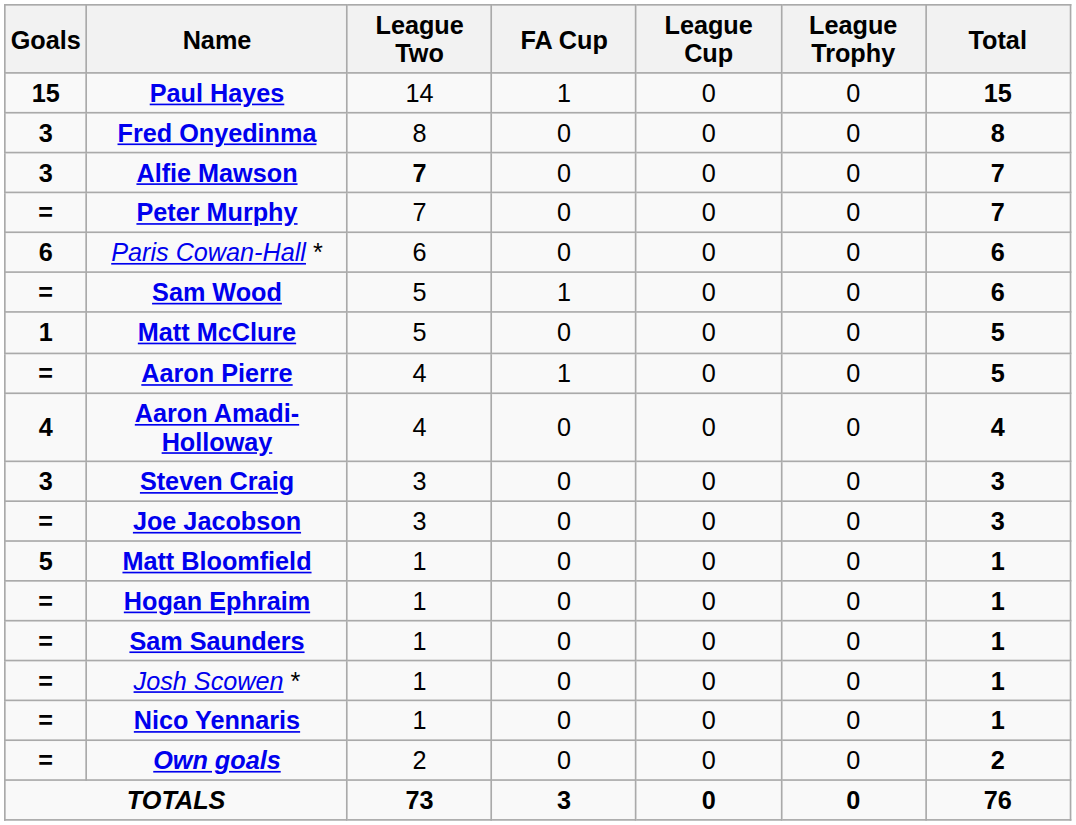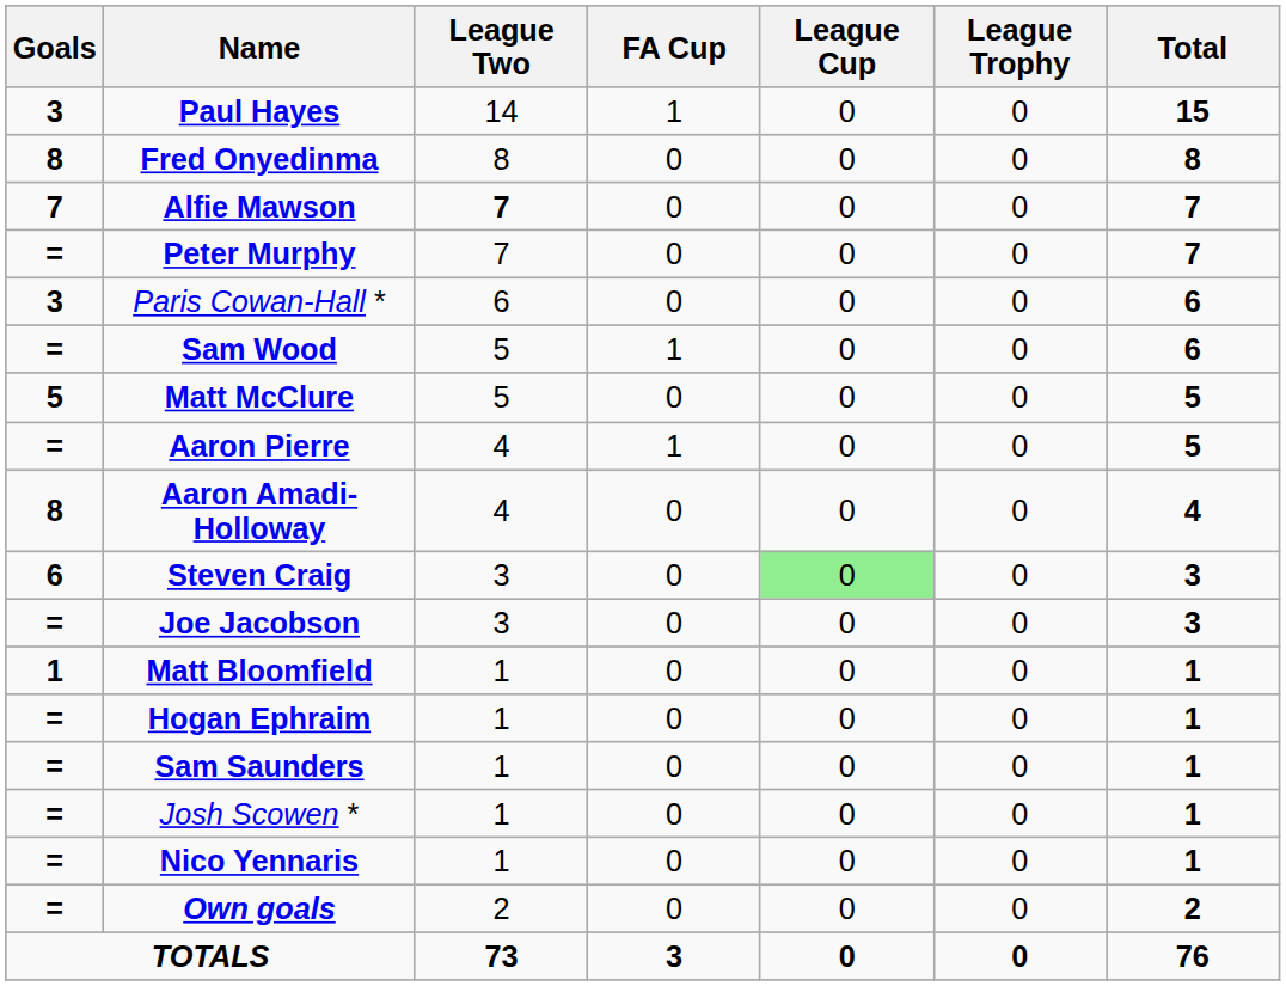 <table class="wikitable" style="font-size: 95%; text-align: center;">
 <tr>
 <th width=40>Goals</th>
 <th width=150>Name</th>
 <th width=80>League Two</th>
 <th width=80>FA Cup</th>
 <th width=80>League Cup</th>
 <th width=80>League Trophy</th>
 <th width=80>Total</th>
 </tr>
 <tr>
-<td><strong>15</strong></td>
+<td><strong>3</strong></td>
 <td><strong><a href='#'>Paul Hayes</a></strong></td>
 <td>14</td>
 <td>1</td>
 <td>0</td>
 <td>0</td>
 <td><strong>15</strong></td>
 </tr>
 <tr>
-<td><strong>3</strong></td>
+<td><strong>8</strong></td>
 <td><strong><a href='#'>Fred Onyedinma</a></strong></td>
 <td>8</td>
 <td>0</td>
 <td>0</td>
 <td>0</td>
 <td><strong>8</strong></td>
 </tr>
 <tr>
-<td><strong>3</strong></td>
+<td><strong>7</strong></td>
 <td><strong><a href='#'>Alfie Mawson</a></strong></td>
 <td><strong>7</strong></td>
 <td>0</td>
 <td>0</td>
 <td>0</td>
 <td><strong>7</strong></td>
 </tr>
 <tr>
 <td><strong>=</strong></td>
 <td><strong><a href='#'>Peter Murphy</a></strong></td>
 <td>7</td>
 <td>0</td>
 <td>0</td>
 <td>0</td>
 <td><strong>7</strong></td>
 </tr>
 <tr>
-<td><strong>6</strong></td>
+<td><strong>3</strong></td>
 <td><em><a href='#'>Paris Cowan-Hall</a></em> *</td>
 <td>6</td>
 <td>0</td>
 <td>0</td>
 <td>0</td>
 <td><strong>6</strong></td>
 </tr>
 <tr>
 <td><strong>=</strong></td>
 <td><strong><a href='#'>Sam Wood</a></strong></td>
 <td>5</td>
 <td>1</td>
 <td>0</td>
 <td>0</td>
 <td><strong>6</strong></td>
 </tr>
 <tr>
-<td><strong>1</strong></td>
+<td><strong>5</strong></td>
 <td><strong><a href='#'>Matt McClure</a></strong></td>
 <td>5</td>
 <td>0</td>
 <td>0</td>
 <td>0</td>
 <td><strong>5</strong></td>
 </tr>
 <tr>
 <td><strong>=</strong></td>
 <td><strong><a href='#'>Aaron Pierre</a></strong></td>
 <td>4</td>
 <td>1</td>
 <td>0</td>
 <td>0</td>
 <td><strong>5</strong></td>
 </tr>
 <tr>
-<td><strong>4</strong></td>
+<td><strong>8</strong></td>
 <td><strong><a href='#'>Aaron Amadi-Holloway</a></strong></td>
 <td>4</td>
 <td>0</td>
 <td>0</td>
 <td>0</td>
 <td><strong>4</strong></td>
 </tr>
 <tr>
-<td><strong>3</strong></td>
+<td><strong>6</strong></td>
 <td><strong><a href='#'>Steven Craig</a></strong></td>
 <td>3</td>
 <td>0</td>
-<td>0</td>
+<td style="background: lightgreen;">0</td>
 <td>0</td>
 <td><strong>3</strong></td>
 </tr>
 <tr>
 <td><strong>=</strong></td>
 <td><strong><a href='#'>Joe Jacobson</a></strong></td>
 <td>3</td>
 <td>0</td>
 <td>0</td>
 <td>0</td>
 <td><strong>3</strong></td>
 </tr>
 <tr>
-<td><strong>5</strong></td>
+<td><strong>1</strong></td>
 <td><strong><a href='#'>Matt Bloomfield</a></strong></td>
 <td>1</td>
 <td>0</td>
 <td>0</td>
 <td>0</td>
 <td><strong>1</strong></td>
 </tr>
 <tr>
 <td><strong>=</strong></td>
 <td><strong><a href='#'>Hogan Ephraim</a></strong></td>
 <td>1</td>
 <td>0</td>
 <td>0</td>
 <td>0</td>
 <td><strong>1</strong></td>
 </tr>
 <tr>
 <td><strong>=</strong></td>
 <td><strong><a href='#'>Sam Saunders</a></strong></td>
 <td>1</td>
 <td>0</td>
 <td>0</td>
 <td>0</td>
 <td><strong>1</strong></td>
 </tr>
 <tr>
 <td><strong>=</strong></td>
 <td><em><a href='#'>Josh Scowen</a></em> *</td>
 <td>1</td>
 <td>0</td>
 <td>0</td>
 <td>0</td>
 <td><strong>1</strong></td>
 </tr>
 <tr>
 <td><strong>=</strong></td>
 <td><strong><a href='#'>Nico Yennaris</a></strong></td>
 <td>1</td>
 <td>0</td>
 <td>0</td>
 <td>0</td>
 <td><strong>1</strong></td>
 </tr>
 <tr>
 <td><strong>=</strong></td>
 <td><strong><em><a href='#'>Own goals</a></em></strong></td>
 <td>2</td>
 <td>0</td>
 <td>0</td>
 <td>0</td>
 <td><strong>2</strong></td>
 </tr>
 <tr>
 <td colspan="2"><strong><em>TOTALS</em></strong></td>
 <td><strong>73</strong></td>
 <td><strong>3</strong></td>
 <td><strong>0</strong></td>
 <td><strong>0</strong></td>
 <td><strong>76</strong></td>
 </tr>
 </table>
